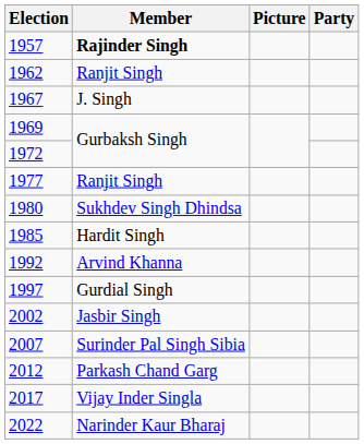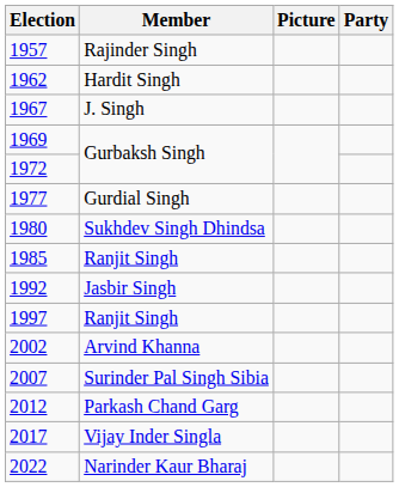 <table class="wikitable sortable">
 <tr>
 <th>Election</th>
 <th>Member</th>
 <th>Picture</th>
 <th colspan="2">Party</th>
 </tr>
 <tr>
 <td><a href='#'>1957</a></td>
-<td><strong>Rajinder Singh</strong></td>
+<td>Rajinder Singh</td>
 <td></td>
 <td></td>
 </tr>
 <tr>
 <td><a href='#'>1962</a></td>
-<td><a href='#'>Ranjit Singh</a></td>
+<td>Hardit Singh</td>
 <td></td>
 <td></td>
 </tr>
 <tr>
 <td><a href='#'>1967</a></td>
 <td>J. Singh</td>
 <td></td>
 <td></td>
 </tr>
 <tr>
 <td><a href='#'>1969</a></td>
 <td rowspan="2">Gurbaksh Singh</td>
 <td rowspan="2"></td>
 <td></td>
 </tr>
 <tr>
 <td><a href='#'>1972</a></td>
 </tr>
 <tr>
 <td><a href='#'>1977</a></td>
-<td><a href='#'>Ranjit Singh</a></td>
+<td>Gurdial Singh</td>
 <td></td>
 <td></td>
 </tr>
 <tr>
 <td><a href='#'>1980</a></td>
 <td><a href='#'>Sukhdev Singh Dhindsa</a></td>
 <td></td>
 <td></td>
 </tr>
 <tr>
 <td><a href='#'>1985</a></td>
-<td>Hardit Singh</td>
+<td><a href='#'>Ranjit Singh</a></td>
 <td></td>
 </tr>
 <tr>
 <td><a href='#'>1992</a></td>
-<td><a href='#'>Arvind Khanna</a></td>
+<td><a href='#'>Jasbir Singh</a></td>
 <td></td>
 <td></td>
 </tr>
 <tr>
 <td><a href='#'>1997</a></td>
-<td>Gurdial Singh</td>
+<td><a href='#'>Ranjit Singh</a></td>
 <td></td>
 <td></td>
 </tr>
 <tr>
 <td><a href='#'>2002</a></td>
-<td><a href='#'>Jasbir Singh</a></td>
+<td><a href='#'>Arvind Khanna</a></td>
 <td></td>
 <td></td>
 </tr>
 <tr>
 <td><a href='#'>2007</a></td>
 <td><a href='#'>Surinder Pal Singh Sibia</a></td>
 <td></td>
 </tr>
 <tr>
 <td><a href='#'>2012</a></td>
 <td><a href='#'>Parkash Chand Garg</a></td>
 <td></td>
 <td></td>
 </tr>
 <tr>
 <td><a href='#'>2017</a></td>
 <td><a href='#'>Vijay Inder Singla</a></td>
 <td></td>
 <td></td>
 </tr>
 <tr>
 <td><a href='#'>2022</a></td>
 <td><a href='#'>Narinder Kaur Bharaj</a></td>
 <td></td>
 <td></td>
 </tr>
 </table>
